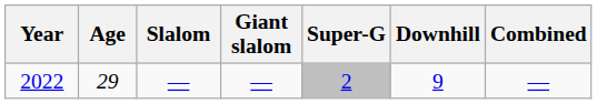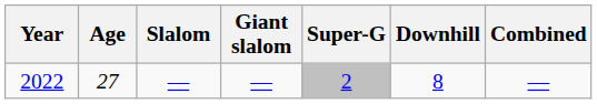 <table class=wikitable style="text-align:center">
 <tr>
 <th>  Year  </th>
 <th> Age </th>
 <th> Slalom </th>
 <th> Giant <br> slalom </th>
 <th>Super-G</th>
 <th>Downhill</th>
 <th>Combined</th>
 </tr>
 <tr>
 <td><a href='#'>2022</a></td>
-<td><em>29</em></td>
+<td><em>27</em></td>
 <td><a href='#'>—</a></td>
 <td><a href='#'>—</a></td>
 <td style="background:silver;"><a href='#'>2</a></td>
-<td><a href='#'>9</a></td>
+<td><a href='#'>8</a></td>
 <td><a href='#'>—</a></td>
 </tr>
 </table>
